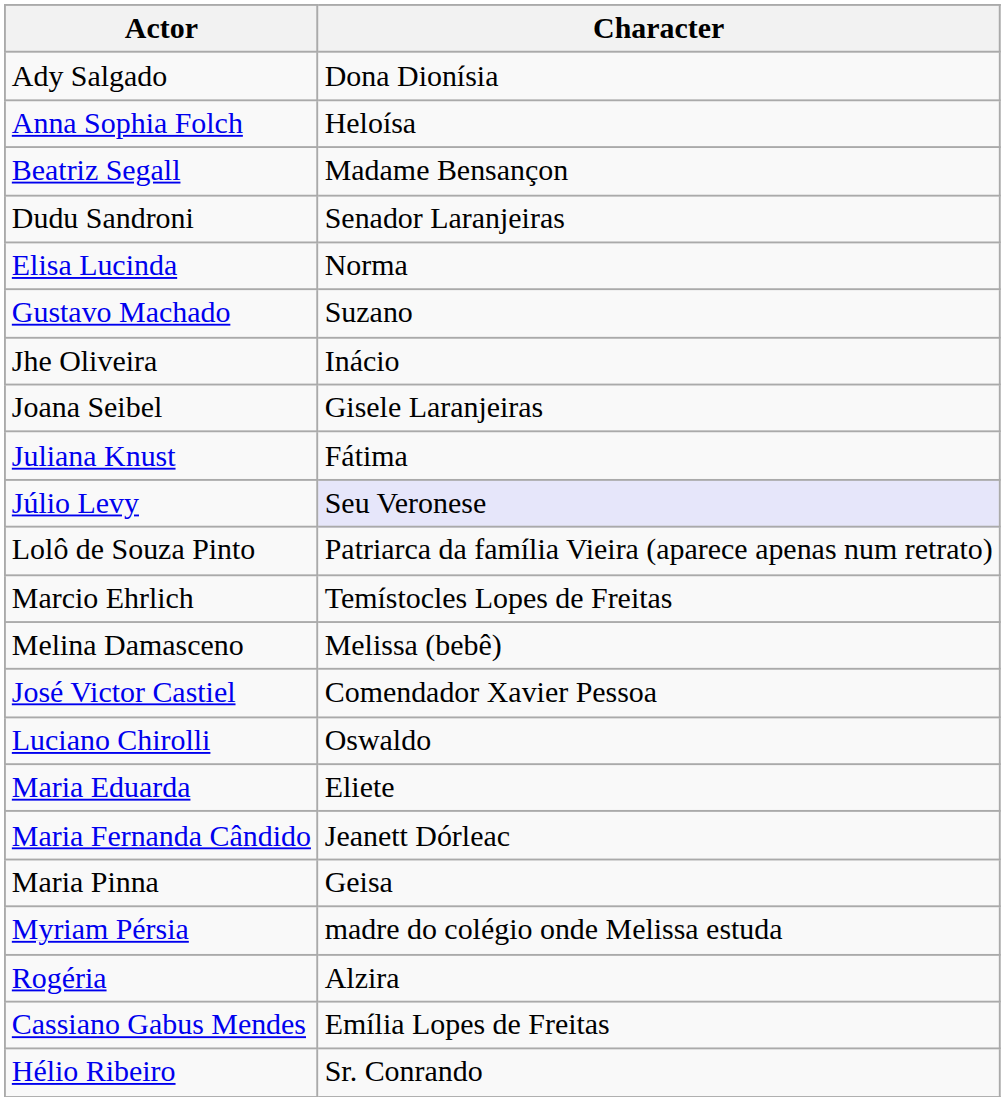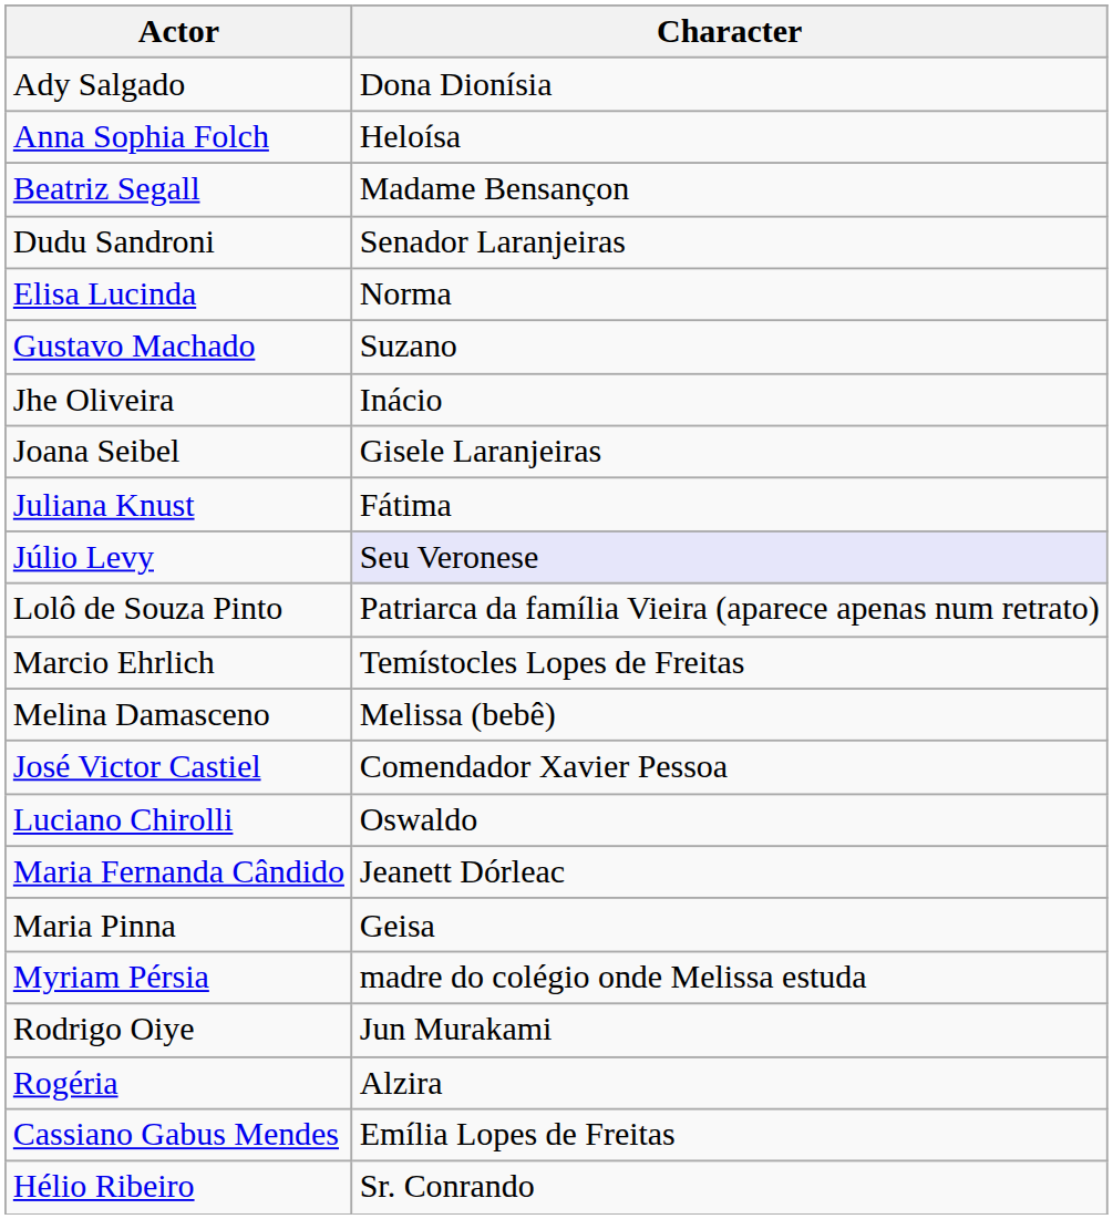 <table class="wikitable">
 <tr style="background:#ccc;">
 <th>Actor</th>
 <th>Character</th>
 </tr>
 <tr>
 <td>Ady Salgado</td>
 <td>Dona Dionísia</td>
 </tr>
 <tr>
 <td><a href='#'>Anna Sophia Folch</a></td>
 <td>Heloísa</td>
 </tr>
 <tr>
 <td><a href='#'>Beatriz Segall</a></td>
 <td>Madame Bensançon</td>
 </tr>
 <tr>
 <td>Dudu Sandroni</td>
 <td>Senador Laranjeiras</td>
 </tr>
 <tr>
 <td><a href='#'>Elisa Lucinda</a></td>
 <td>Norma</td>
 </tr>
 <tr>
 <td><a href='#'>Gustavo Machado</a></td>
 <td>Suzano</td>
 </tr>
 <tr>
 <td>Jhe Oliveira</td>
 <td>Inácio</td>
 </tr>
 <tr>
 <td>Joana Seibel</td>
 <td>Gisele Laranjeiras</td>
 </tr>
 <tr>
 <td><a href='#'>Juliana Knust</a></td>
 <td>Fátima</td>
 </tr>
 <tr>
 <td><a href='#'>Júlio Levy</a></td>
 <td style="background: lavender;">Seu Veronese</td>
 </tr>
 <tr>
 <td>Lolô de Souza Pinto</td>
 <td>Patriarca da família Vieira (aparece apenas num retrato)</td>
 </tr>
 <tr>
 <td>Marcio Ehrlich</td>
 <td>Temístocles Lopes de Freitas</td>
 </tr>
 <tr>
 <td>Melina Damasceno</td>
 <td>Melissa (bebê)</td>
 </tr>
 <tr>
 <td><a href='#'>José Victor Castiel</a></td>
 <td>Comendador Xavier Pessoa</td>
 </tr>
 <tr>
 <td><a href='#'>Luciano Chirolli</a></td>
 <td>Oswaldo</td>
 </tr>
 <tr>
-<td><a href='#'>Maria Eduarda</a></td>
-<td>Eliete</td>
-</tr>
-<tr>
 <td><a href='#'>Maria Fernanda Cândido</a></td>
 <td>Jeanett  Dórleac</td>
 </tr>
 <tr>
 <td>Maria Pinna</td>
 <td>Geisa</td>
 </tr>
 <tr>
 <td><a href='#'>Myriam Pérsia</a></td>
 <td>madre do colégio onde Melissa estuda</td>
+</tr>
+<tr>
+<td>Rodrigo Oiye</td>
+<td>Jun Murakami</td>
 </tr>
 <tr>
 <td><a href='#'>Rogéria</a></td>
 <td>Alzira</td>
 </tr>
 <tr>
 <td><a href='#'>Cassiano Gabus Mendes</a></td>
 <td>Emília Lopes de Freitas</td>
 </tr>
 <tr>
 <td><a href='#'>Hélio Ribeiro</a></td>
 <td>Sr. Conrando</td>
 </tr>
 </table>
